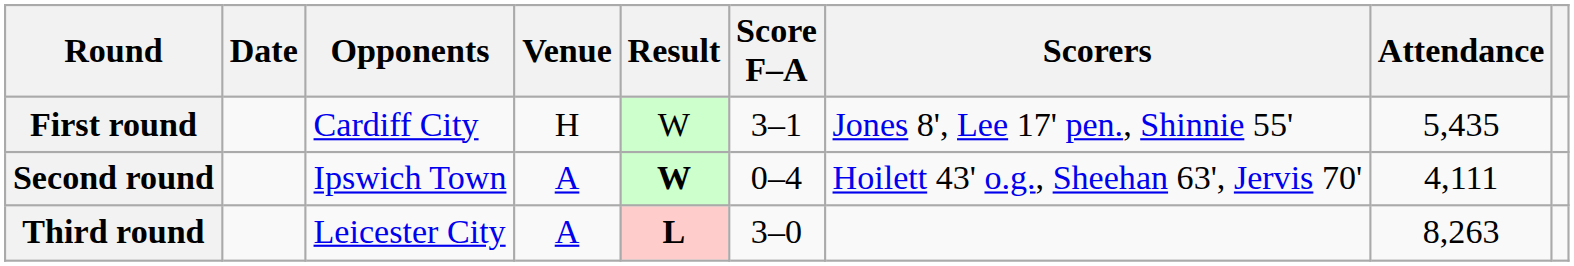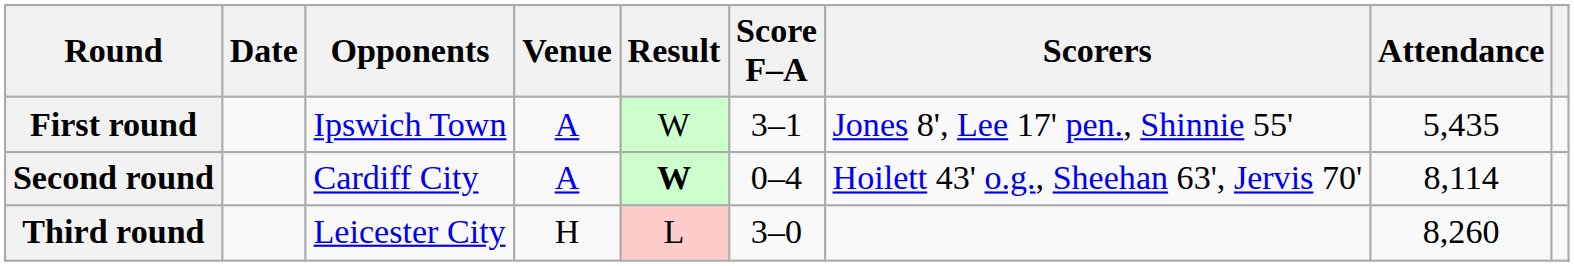 <table class="wikitable sortable plainrowheaders" style=text-align:center>
 <tr>
 <th scope=col>Round</th>
 <th scope=col>Date</th>
 <th scope=col>Opponents</th>
 <th scope=col>Venue</th>
 <th scope=col>Result</th>
 <th scope=col>Score<br>F–A</th>
 <th scope=col class=unsortable>Scorers</th>
 <th scope=col>Attendance</th>
 <th scope=col class=unsortable></th>
 </tr>
 <tr>
 <th scope=row>First round</th>
 <td align=left></td>
-<td align=left><a href='#'>Cardiff City</a></td>
-<td>H</td>
+<td align=left><a href='#'>Ipswich Town</a></td>
+<td><a href='#'>A</a></td>
 <td style=background-color:#CCFFCC>W</td>
 <td>3–1</td>
 <td align=left><a href='#'>Jones</a> 8', <a href='#'>Lee</a> 17' <a href='#'>pen.</a>, <a href='#'>Shinnie</a> 55'</td>
 <td>5,435</td>
 <td></td>
 </tr>
 <tr>
 <th scope=row>Second round</th>
 <td align=left></td>
-<td align=left><a href='#'>Ipswich Town</a></td>
+<td align=left><a href='#'>Cardiff City</a></td>
 <td><a href='#'>A</a></td>
 <td style=background-color:#CCFFCC><strong>W</strong></td>
 <td>0–4</td>
 <td align=left><a href='#'>Hoilett</a> 43' <a href='#'>o.g.</a>, <a href='#'>Sheehan</a> 63', <a href='#'>Jervis</a> 70'</td>
-<td>4,111</td>
+<td>8,114</td>
 <td></td>
 </tr>
 <tr>
 <th scope=row>Third round</th>
 <td align=left></td>
 <td align=left><a href='#'>Leicester City</a></td>
-<td><a href='#'>A</a></td>
-<td style=background-color:#FFCCCC><strong>L</strong></td>
+<td>H</td>
+<td style=background-color:#FFCCCC>L</td>
 <td>3–0</td>
 <td align=left></td>
-<td>8,263</td>
+<td>8,260</td>
 <td></td>
 </tr>
 </table>
